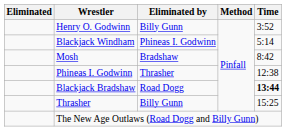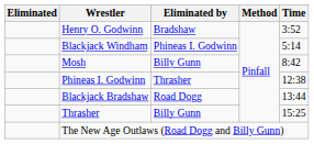 <table class="wikitable sortable">
 <tr>
 <th>Eliminated</th>
 <th>Wrestler</th>
 <th>Eliminated by</th>
 <th>Method</th>
 <th>Time</th>
 </tr>
 <tr>
 <td></td>
 <td><a href='#'>Henry O. Godwinn</a></td>
-<td><a href='#'>Billy Gunn</a></td>
+<td><a href='#'>Bradshaw</a></td>
 <td rowspan="6"><a href='#'>Pinfall</a></td>
 <td>3:52</td>
 </tr>
 <tr>
 <td></td>
 <td><a href='#'>Blackjack Windham</a></td>
 <td><a href='#'>Phineas I. Godwinn</a></td>
 <td>5:14</td>
 </tr>
 <tr>
 <td></td>
 <td><a href='#'>Mosh</a></td>
-<td><a href='#'>Bradshaw</a></td>
+<td><a href='#'>Billy Gunn</a></td>
 <td>8:42</td>
 </tr>
 <tr>
 <td></td>
 <td><a href='#'>Phineas I. Godwinn</a></td>
 <td><a href='#'>Thrasher</a></td>
 <td>12:38</td>
 </tr>
 <tr>
 <td></td>
 <td><a href='#'>Blackjack Bradshaw</a></td>
 <td><a href='#'>Road Dogg</a></td>
-<td><strong>13:44</strong></td>
+<td>13:44</td>
 </tr>
 <tr>
 <td></td>
 <td><a href='#'>Thrasher</a></td>
 <td><a href='#'>Billy Gunn</a></td>
 <td>15:25</td>
 </tr>
 <tr>
 <td></td>
 <td colspan="4">The New Age Outlaws (<a href='#'>Road Dogg</a> and <a href='#'>Billy Gunn</a>)</td>
 </tr>
 </table>
